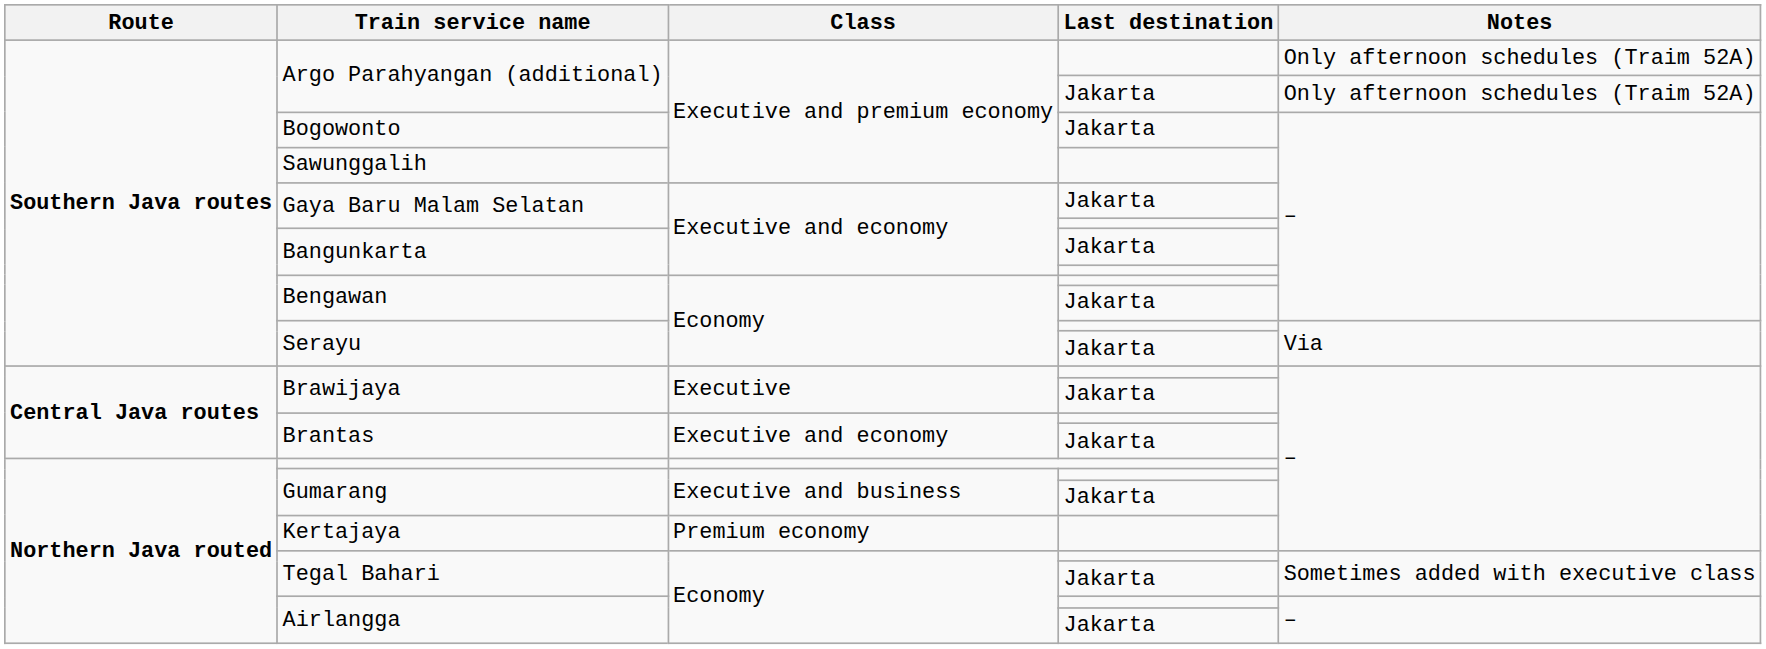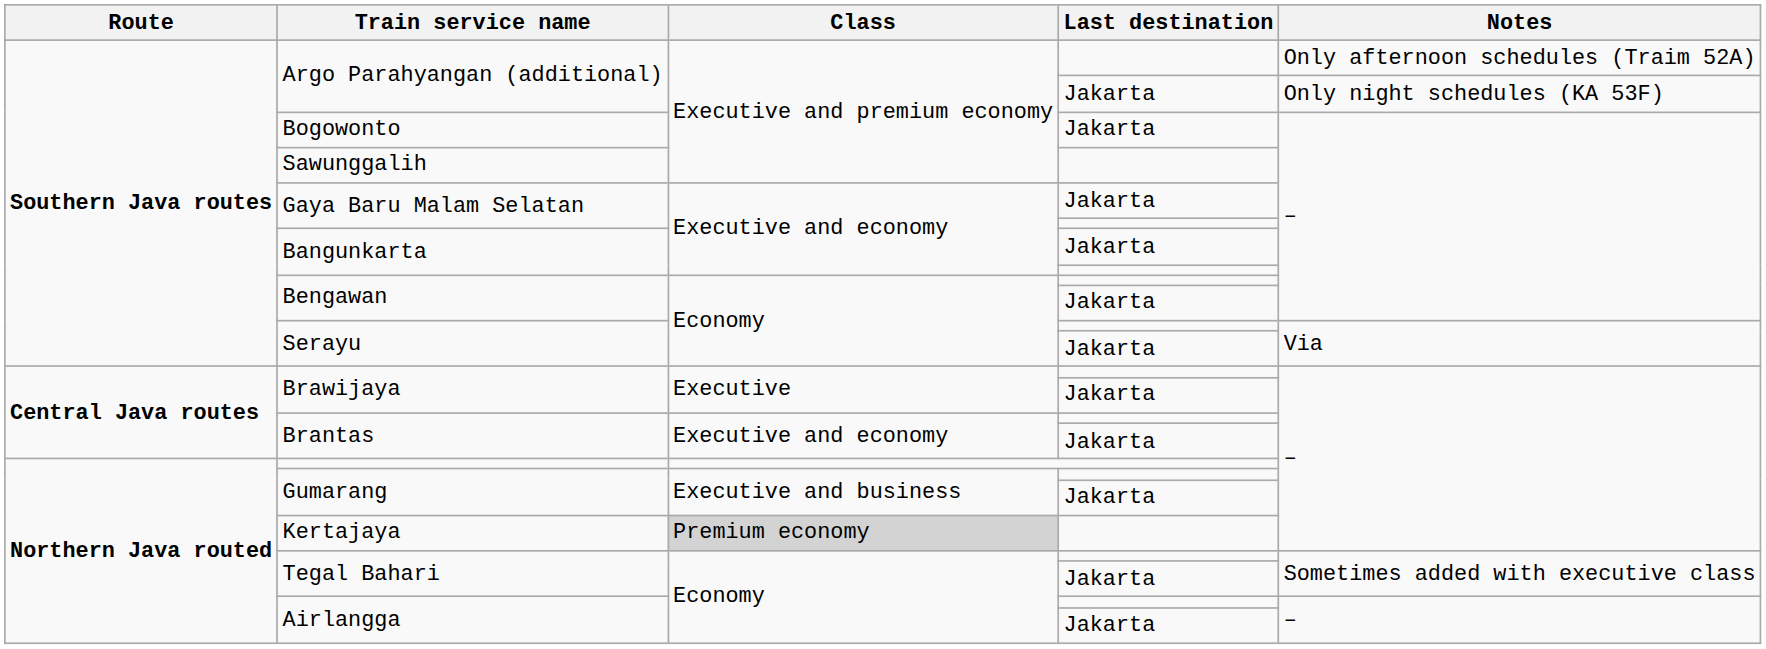 <table class="wikitable sortable">
 <tr>
 <th>Route</th>
 <th>Train service name</th>
 <th>Class</th>
 <th>Last destination</th>
 <th>Notes</th>
 </tr>
 <tr>
 <td rowspan="12"><strong>Southern Java routes</strong></td>
 <td rowspan="2">Argo Parahyangan (additional)</td>
 <td rowspan="4">Executive and premium economy</td>
 <td></td>
 <td>Only afternoon schedules (Traim 52A)</td>
 </tr>
 <tr>
 <td>Jakarta </td>
-<td>Only afternoon schedules (Traim 52A)</td>
+<td>Only night schedules (KA 53F)</td>
 </tr>
 <tr>
 <td>Bogowonto</td>
 <td>Jakarta </td>
 <td rowspan="8">–</td>
 </tr>
 <tr>
 <td>Sawunggalih</td>
 <td></td>
 </tr>
 <tr>
 <td rowspan="2">Gaya Baru Malam Selatan</td>
 <td rowspan="4">Executive and economy</td>
 <td>Jakarta </td>
 </tr>
 <tr>
 <td></td>
 </tr>
 <tr>
 <td rowspan="2">Bangunkarta</td>
 <td>Jakarta </td>
 </tr>
 <tr>
 <td></td>
 </tr>
 <tr>
 <td rowspan="2">Bengawan</td>
 <td rowspan="4">Economy</td>
 <td></td>
 </tr>
 <tr>
 <td>Jakarta </td>
 </tr>
 <tr>
 <td rowspan="2">Serayu</td>
 <td></td>
 <td rowspan="2">Via </td>
 </tr>
 <tr>
 <td>Jakarta </td>
 </tr>
 <tr>
 <td rowspan="4"><strong>Central Java routes</strong></td>
 <td rowspan="2">Brawijaya</td>
 <td rowspan="2">Executive</td>
 <td></td>
 <td rowspan="8">–</td>
 </tr>
 <tr>
 <td>Jakarta </td>
 </tr>
 <tr>
 <td rowspan="2">Brantas</td>
 <td rowspan="2">Executive and economy</td>
 <td></td>
 </tr>
 <tr>
 <td>Jakarta </td>
 </tr>
 <tr>
 <td rowspan="8"><strong>Northern Java routed</strong></td>
 <td></td>
 </tr>
 <tr>
 <td rowspan="2">Gumarang</td>
 <td rowspan="2">Executive and business</td>
 <td></td>
 </tr>
 <tr>
 <td>Jakarta </td>
 </tr>
 <tr>
 <td>Kertajaya</td>
-<td>Premium economy</td>
+<td style="background: lightgrey;">Premium economy</td>
 <td></td>
 </tr>
 <tr>
 <td rowspan="2">Tegal Bahari</td>
 <td rowspan="4">Economy</td>
 <td></td>
 <td rowspan="2">Sometimes added with executive class</td>
 </tr>
 <tr>
 <td>Jakarta </td>
 </tr>
 <tr>
 <td rowspan="2">Airlangga</td>
 <td></td>
 <td rowspan="2">–</td>
 </tr>
 <tr>
 <td>Jakarta </td>
 </tr>
 </table>
